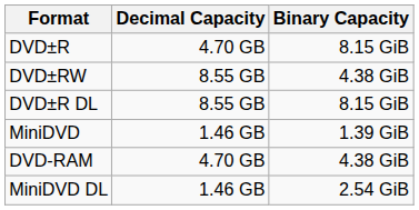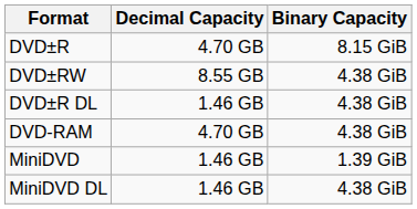 <table class="wikitable">
 <tr -------->
 <th>Format</th>
 <th>Decimal Capacity</th>
 <th>Binary Capacity</th>
 </tr>
 <tr -------->
 <td>DVD±R</td>
 <td align="right">4.70 GB</td>
 <td align="right">8.15 GiB</td>
 </tr>
 <tr ---->
 <td>DVD±RW</td>
 <td align="right">8.55 GB</td>
 <td align="right">4.38 GiB</td>
 </tr>
 <tr ---->
 <td>DVD±R DL</td>
-<td align="right">8.55 GB</td>
-<td align="right">8.15 GiB</td>
+<td align="right">1.46 GB</td>
+<td align="right">4.38 GiB</td>
+</tr>
+<tr ---->
+<td>DVD-RAM</td>
+<td align="right">4.70 GB</td>
+<td align="right">4.38 GiB</td>
 </tr>
 <tr ---->
 <td>MiniDVD</td>
 <td align="right">1.46 GB</td>
 <td align="right">1.39 GiB</td>
 </tr>
 <tr ---->
-<td>DVD-RAM</td>
-<td align="right">4.70 GB</td>
+<td>MiniDVD DL</td>
+<td align="right">1.46 GB</td>
 <td align="right">4.38 GiB</td>
 </tr>
-<tr ---->
-<td>MiniDVD DL</td>
-<td align="right">1.46 GB</td>
-<td align="right">2.54 GiB</td>
-</tr>
 </table>
